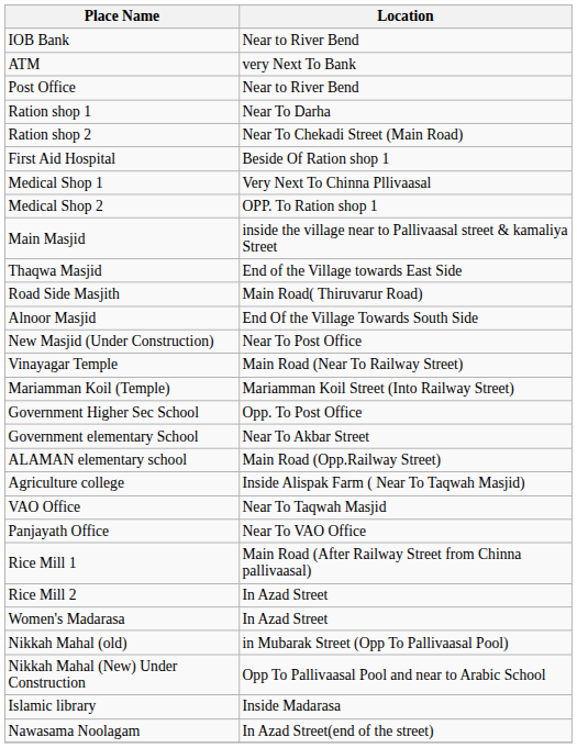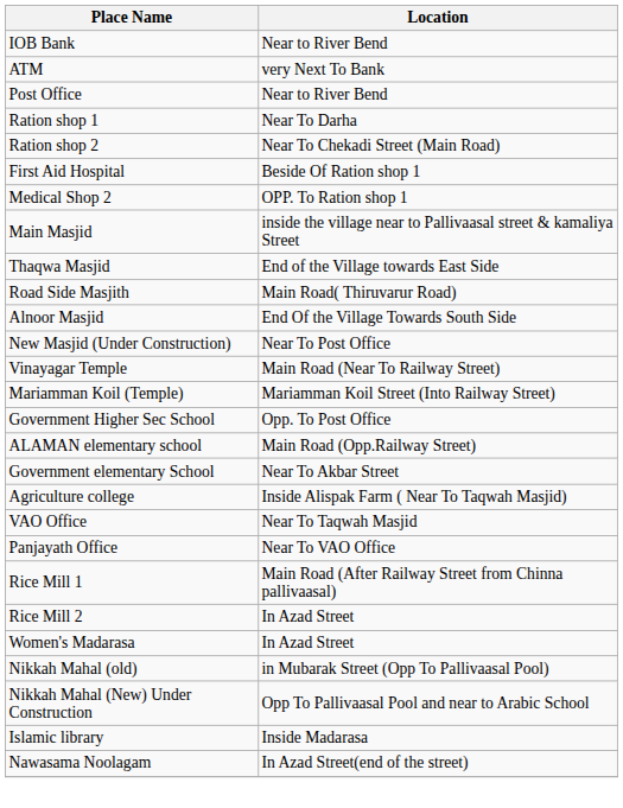 <table class="wikitable">
 <tr>
 <th>Place Name</th>
 <th>Location</th>
 </tr>
 <tr>
 <td>IOB Bank</td>
 <td>Near to River Bend</td>
 </tr>
 <tr>
 <td>ATM</td>
 <td>very Next To Bank</td>
 </tr>
 <tr>
 <td>Post Office</td>
 <td>Near to River Bend</td>
 </tr>
 <tr>
 <td>Ration shop 1</td>
 <td>Near To Darha</td>
 </tr>
 <tr>
 <td>Ration shop 2</td>
 <td>Near To Chekadi Street (Main Road)</td>
 </tr>
 <tr>
 <td>First Aid Hospital</td>
 <td>Beside Of Ration shop 1</td>
-</tr>
-<tr>
-<td>Medical Shop 1</td>
-<td>Very Next To Chinna Pllivaasal</td>
 </tr>
 <tr>
 <td>Medical Shop 2</td>
 <td>OPP. To Ration shop 1</td>
 </tr>
 <tr>
 <td>Main Masjid</td>
 <td>inside the village near to Pallivaasal street & kamaliya Street</td>
 </tr>
 <tr>
 <td>Thaqwa Masjid</td>
 <td>End of the Village towards East Side</td>
 </tr>
 <tr>
 <td>Road Side Masjith</td>
 <td>Main Road( Thiruvarur Road)</td>
 </tr>
 <tr>
 <td>Alnoor Masjid</td>
 <td>End Of the Village Towards South Side</td>
 </tr>
 <tr>
 <td>New Masjid (Under Construction)</td>
 <td>Near To Post Office</td>
 </tr>
 <tr>
 <td>Vinayagar Temple</td>
 <td>Main Road (Near To Railway Street)</td>
 </tr>
 <tr>
 <td>Mariamman Koil (Temple)</td>
 <td>Mariamman Koil Street (Into Railway Street)</td>
 </tr>
 <tr>
 <td>Government Higher Sec School</td>
 <td>Opp. To Post Office</td>
 </tr>
 <tr>
+<td>ALAMAN elementary school</td>
+<td>Main Road (Opp.Railway Street)</td>
+</tr>
+<tr>
 <td>Government elementary School</td>
 <td>Near To Akbar Street</td>
-</tr>
-<tr>
-<td>ALAMAN elementary school</td>
-<td>Main Road (Opp.Railway Street)</td>
 </tr>
 <tr>
 <td>Agriculture college</td>
 <td>Inside Alispak Farm ( Near To Taqwah Masjid)</td>
 </tr>
 <tr>
 <td>VAO Office</td>
 <td>Near To Taqwah Masjid</td>
 </tr>
 <tr>
 <td>Panjayath Office</td>
 <td>Near To VAO Office</td>
 </tr>
 <tr>
 <td>Rice Mill 1</td>
 <td>Main Road (After Railway Street from Chinna pallivaasal)</td>
 </tr>
 <tr>
 <td>Rice Mill 2</td>
 <td>In Azad Street</td>
 </tr>
 <tr>
 <td>Women's Madarasa</td>
 <td>In Azad Street</td>
 </tr>
 <tr>
 <td>Nikkah Mahal (old)</td>
 <td>in Mubarak Street (Opp To Pallivaasal Pool)</td>
 </tr>
 <tr>
 <td>Nikkah Mahal (New) Under Construction</td>
 <td>Opp To Pallivaasal Pool and near to Arabic School</td>
 </tr>
 <tr>
 <td>Islamic library</td>
 <td>Inside Madarasa</td>
 </tr>
 <tr>
 <td>Nawasama Noolagam</td>
 <td>In Azad Street(end of the street)</td>
 </tr>
 <tr>
 </tr>
 </table>
